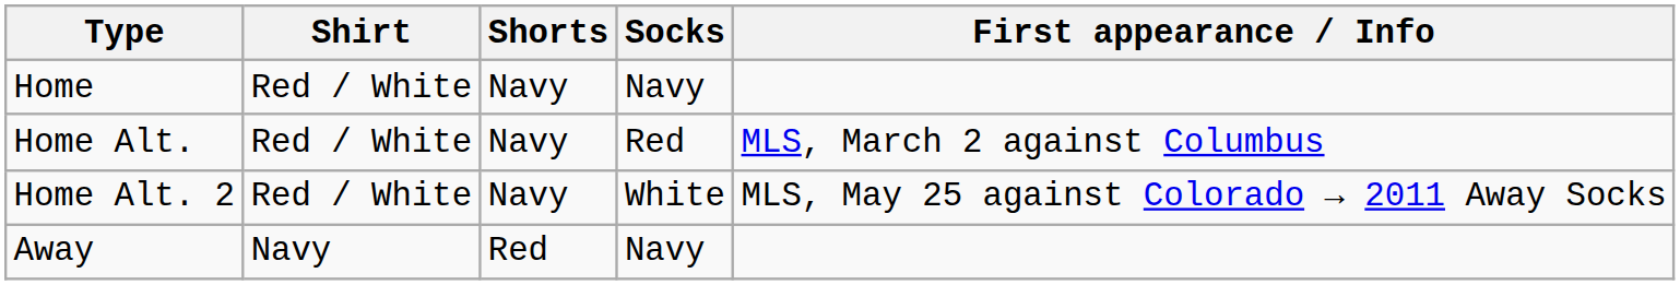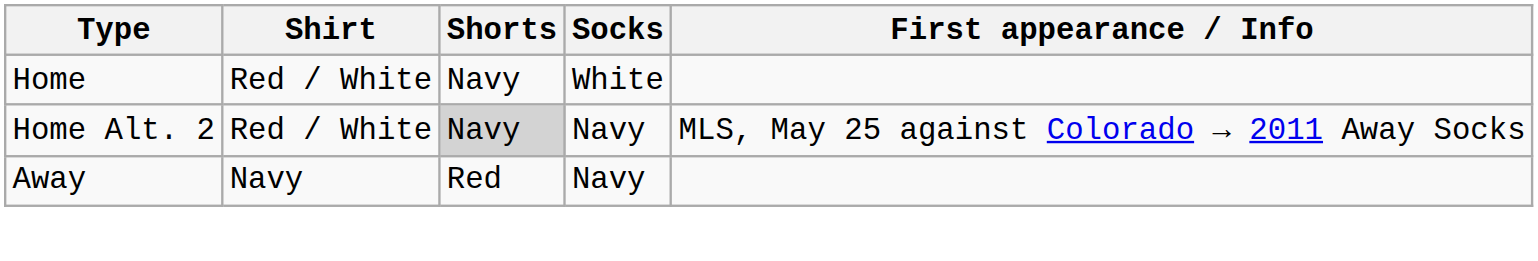 <table class="wikitable">
 <tr>
 <th>Type</th>
 <th>Shirt</th>
 <th>Shorts</th>
 <th>Socks</th>
 <th>First appearance / Info</th>
 </tr>
 <tr>
 <td>Home</td>
 <td>Red / White</td>
 <td>Navy</td>
-<td>Navy</td>
+<td>White</td>
 <td></td>
-</tr>
-<tr>
-<td>Home Alt.</td>
-<td>Red / White</td>
-<td>Navy</td>
-<td>Red</td>
-<td><a href='#'>MLS</a>, March 2 against <a href='#'>Columbus</a></td>
 </tr>
 <tr>
 <td>Home Alt. 2</td>
 <td>Red / White</td>
+<td style="background: lightgrey;">Navy</td>
 <td>Navy</td>
-<td>White</td>
 <td>MLS, May 25 against <a href='#'>Colorado</a> → <a href='#'>2011</a> Away Socks</td>
 </tr>
 <tr>
 <td>Away</td>
 <td>Navy</td>
 <td>Red</td>
 <td>Navy</td>
 <td></td>
 </tr>
 </table>
